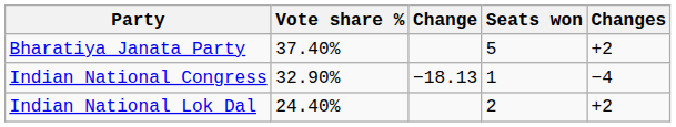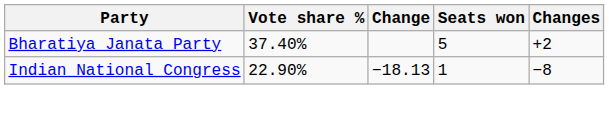 <table class="wikitable sortable">
 <tr>
 <th>Party</th>
 <th>Vote share %</th>
 <th>Change</th>
 <th>Seats won</th>
 <th>Changes</th>
 </tr>
 <tr>
 <td><a href='#'>Bharatiya Janata Party</a></td>
 <td>37.40%</td>
 <td></td>
 <td>5</td>
 <td>+2</td>
 </tr>
 <tr>
 <td><a href='#'>Indian National Congress</a></td>
-<td>32.90%</td>
+<td>22.90%</td>
 <td>−18.13</td>
 <td>1</td>
-<td>−4</td>
-</tr>
-<tr>
-<td><a href='#'>Indian National Lok Dal</a></td>
-<td>24.40%</td>
-<td></td>
-<td>2</td>
-<td>+2</td>
+<td>−8</td>
 </tr>
 </table>
